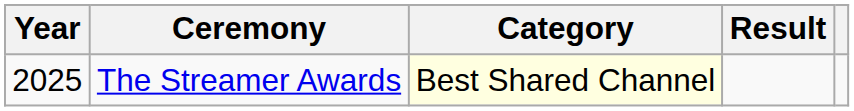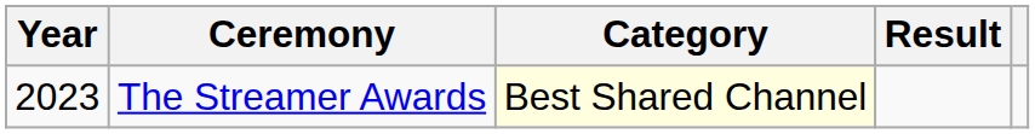 <table class="wikitable" style="text-align:center;">
 <tr>
 <th>Year</th>
 <th>Ceremony</th>
 <th>Category</th>
 <th>Result</th>
 <th></th>
 </tr>
 <tr>
-<td>2025</td>
+<td>2023</td>
 <td><a href='#'>The Streamer Awards</a></td>
 <td style="background: lightyellow;">Best Shared Channel</td>
 <td></td>
 <td></td>
 </tr>
 </table>
